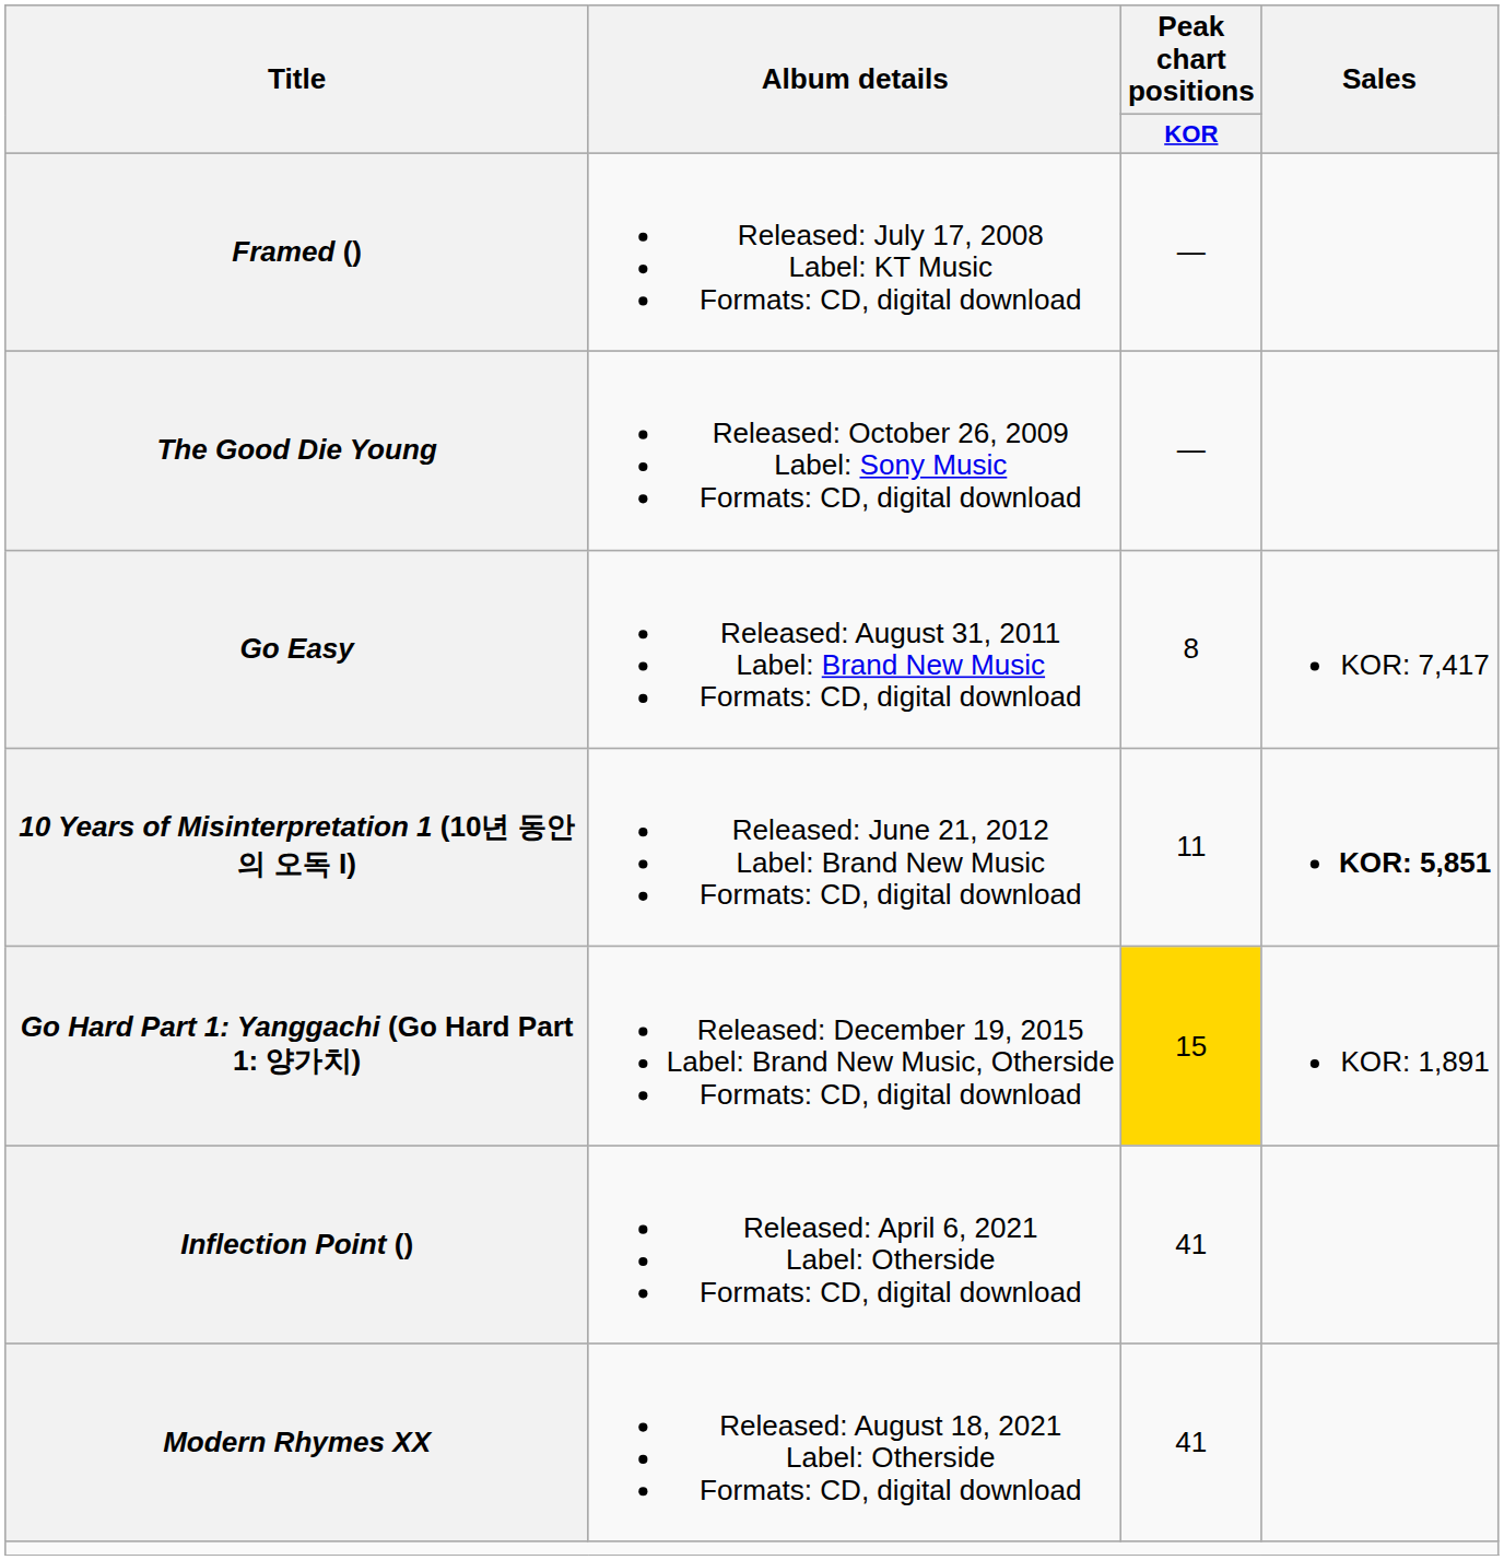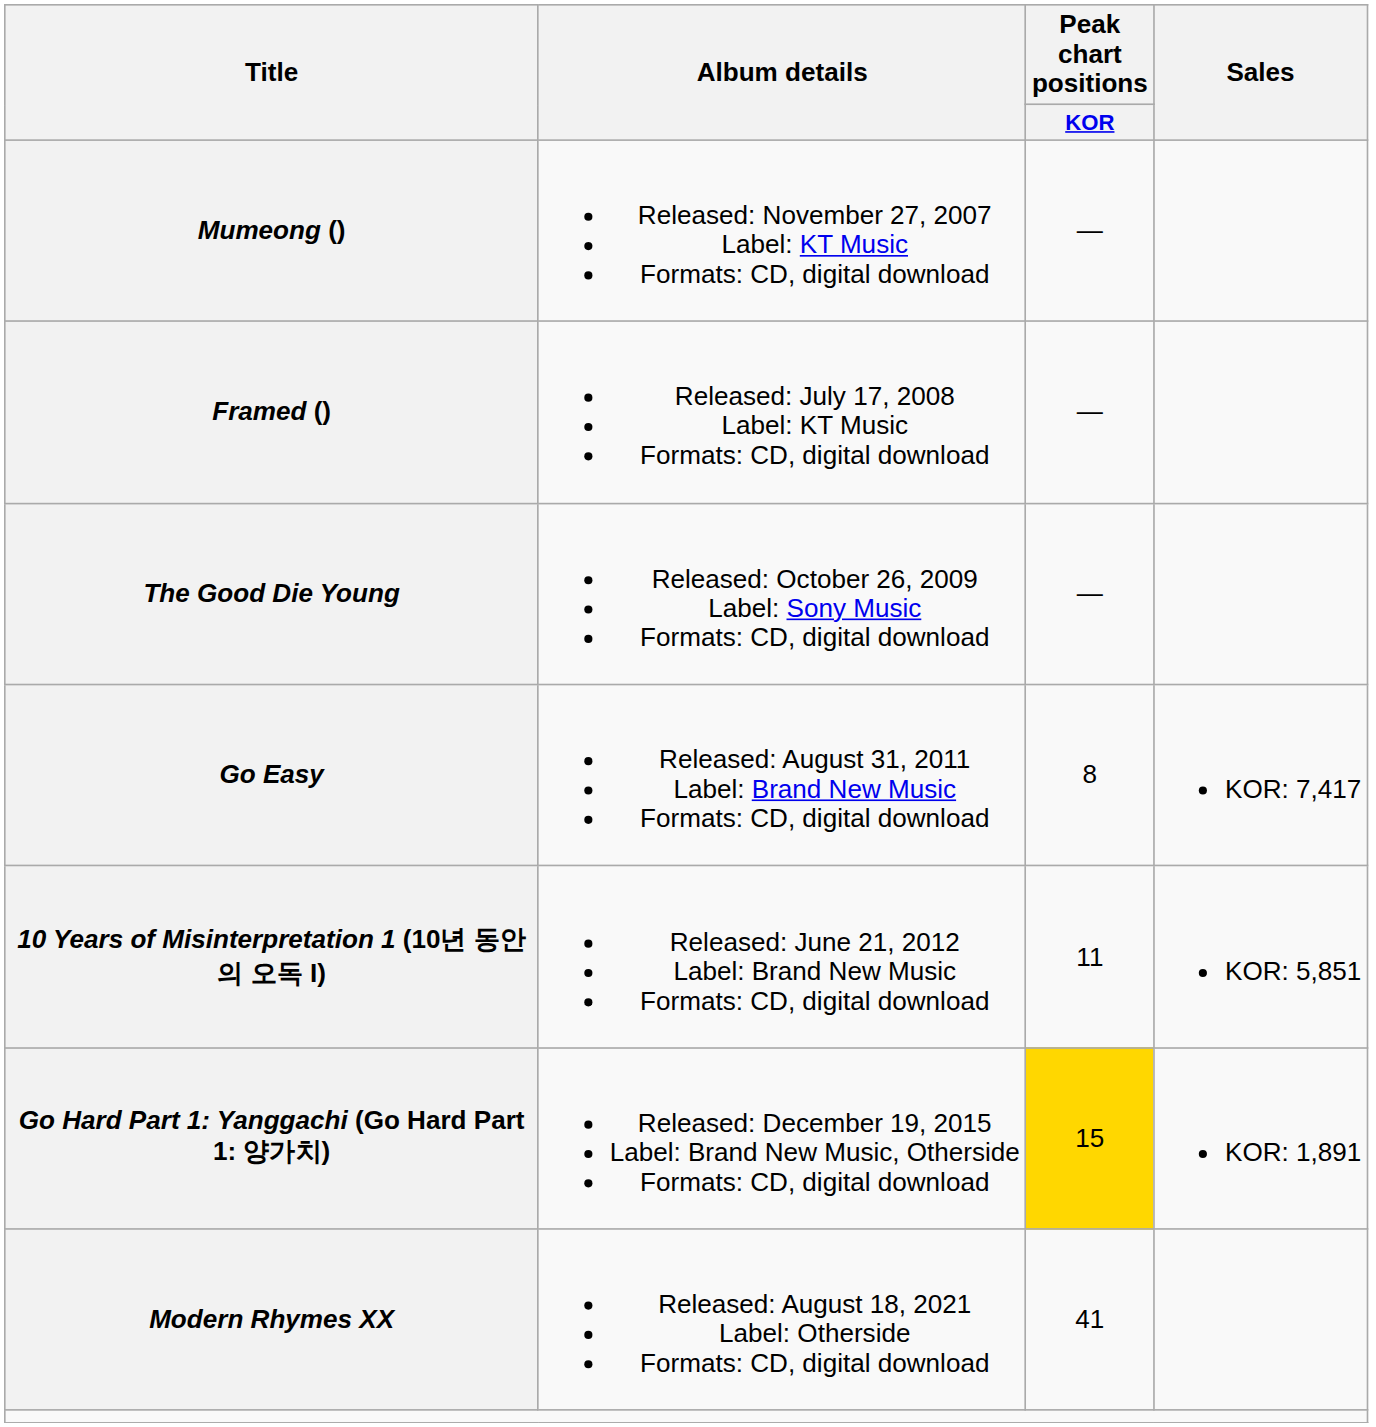 <table class="wikitable plainrowheaders" style="text-align:center;">
 <tr>
 <th scope="col" rowspan="2" style="width:20em">Title</th>
 <th scope="col" rowspan="2">Album details</th>
 <th scope="col" colspan="1">Peak chart positions</th>
 <th scope="col" rowspan="2">Sales</th>
 </tr>
 <tr>
 <th scope="col" style="width:2.5em;font-size:85%"><a href='#'>KOR</a><br></th>
+</tr>
+<tr>
+<th scope="row"><em>Mumeong</em> ()</th>
+<td><br><ul><li>Released: November 27, 2007</li><li>Label: <a href='#'>KT Music</a></li><li>Formats: CD, digital download</li></ul></td>
+<td>—</td>
+<td></td>
 </tr>
 <tr>
 <th scope="row"><em>Framed</em> ()</th>
 <td><br><ul><li>Released: July 17, 2008</li><li>Label: KT Music</li><li>Formats: CD, digital download</li></ul></td>
 <td>—</td>
 <td></td>
 </tr>
 <tr>
 <th scope="row"><em>The Good Die Young </em></th>
 <td><br><ul><li>Released: October 26, 2009</li><li>Label: <a href='#'>Sony Music</a></li><li>Formats: CD, digital download</li></ul></td>
 <td>—</td>
 <td></td>
 </tr>
 <tr>
 <th scope="row"><em>Go Easy</em></th>
 <td><br><ul><li>Released: August 31, 2011</li><li>Label: <a href='#'>Brand New Music</a></li><li>Formats: CD, digital download</li></ul></td>
 <td>8</td>
 <td><br><ul><li>KOR: 7,417</li></ul></td>
 </tr>
 <tr>
 <th scope="row"><em>10 Years of Misinterpretation 1</em> (10년 동안의 오독 I)</th>
 <td><br><ul><li>Released: June 21, 2012</li><li>Label: Brand New Music</li><li>Formats: CD, digital download</li></ul></td>
 <td>11</td>
-<td><strong><br><ul><li>KOR: 5,851</li></ul></strong></td>
+<td><br><ul><li>KOR: 5,851</li></ul></td>
 </tr>
 <tr>
 <th scope="row"><em>Go Hard Part 1: Yanggachi</em> (Go Hard Part 1: 양가치)</th>
 <td><br><ul><li>Released: December 19, 2015</li><li>Label: Brand New Music, Otherside</li><li>Formats: CD, digital download</li></ul></td>
 <td style="background: gold;">15</td>
 <td><br><ul><li>KOR: 1,891</li></ul></td>
-</tr>
-<tr>
-<th scope="row"><em>Inflection Point</em> ()</th>
-<td><br><ul><li>Released: April 6, 2021</li><li>Label: Otherside</li><li>Formats: CD, digital download</li></ul></td>
-<td>41</td>
-<td></td>
 </tr>
 <tr>
 <th scope="row"><em>Modern Rhymes XX</em></th>
 <td><br><ul><li>Released: August 18, 2021</li><li>Label: Otherside</li><li>Formats: CD, digital download</li></ul></td>
 <td>41</td>
 <td></td>
 </tr>
 <tr>
 <td colspan="4"></td>
 </tr>
 <tr>
 </tr>
 </table>
